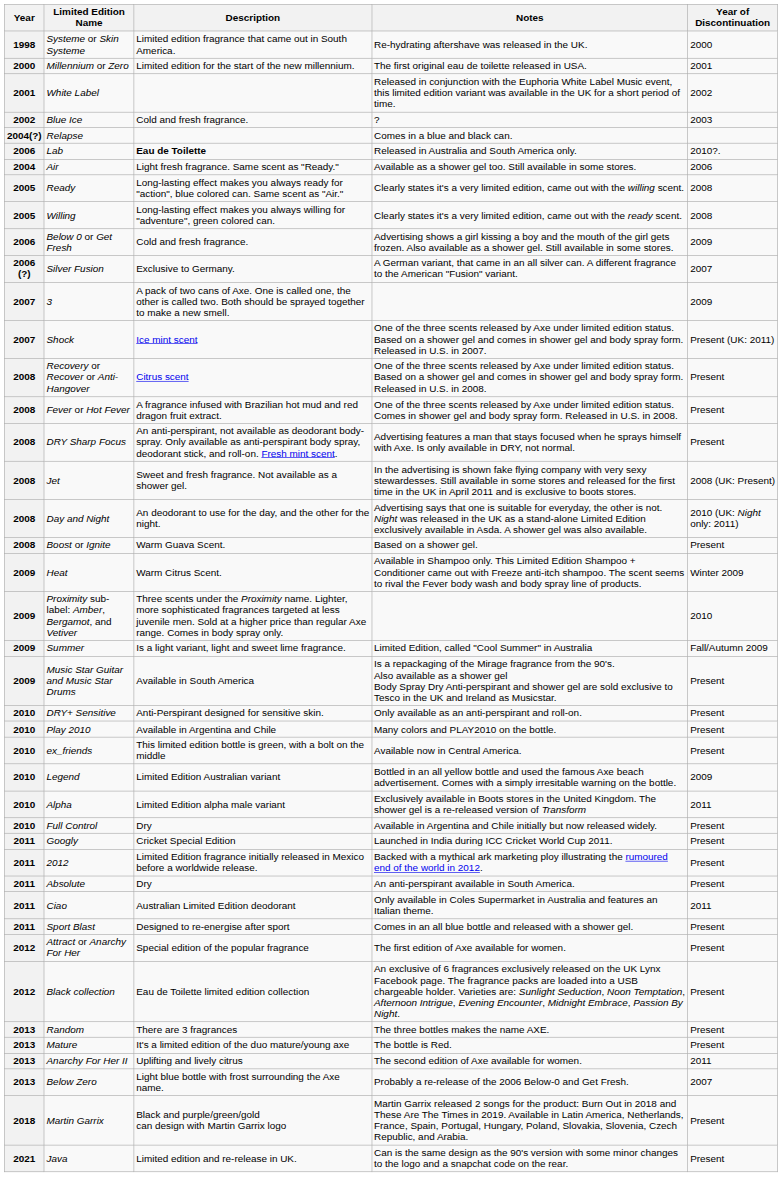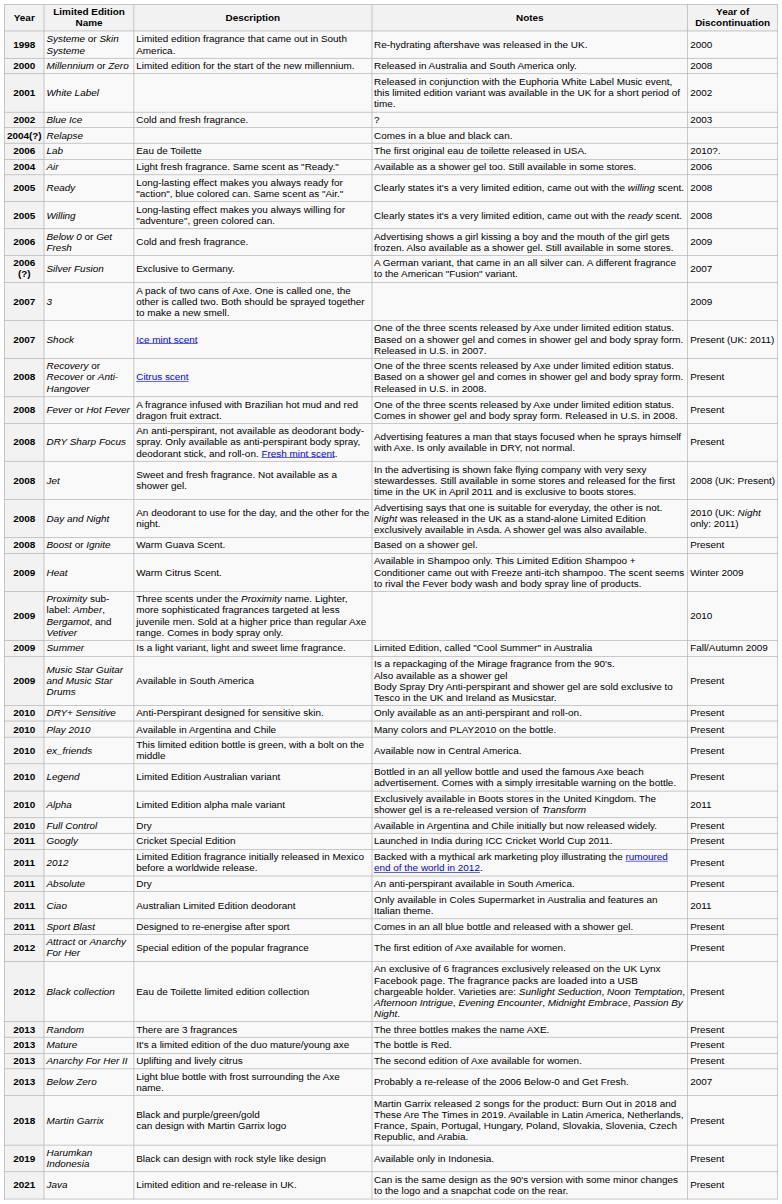 <table class="wikitable">
 <tr>
 <th>Year</th>
 <th>Limited Edition Name</th>
 <th>Description</th>
 <th>Notes</th>
 <th>Year of Discontinuation</th>
 </tr>
 <tr>
 <th>1998</th>
 <td><em>Systeme</em> or <em>Skin Systeme</em></td>
 <td>Limited edition fragrance that came out in South America.</td>
 <td>Re-hydrating aftershave was released in the UK.</td>
 <td>2000</td>
 </tr>
 <tr>
 <th>2000</th>
 <td><em>Millennium</em> or <em>Zero</em></td>
 <td>Limited edition for the start of the new millennium.</td>
-<td>The first original eau de toilette released in USA.</td>
-<td>2001</td>
+<td>Released in Australia and South America only.</td>
+<td>2008</td>
 </tr>
 <tr>
 <th>2001</th>
 <td><em>White Label</em></td>
 <td></td>
 <td>Released in conjunction with the Euphoria White Label Music event, this limited edition variant was available in the UK for a short period of time.</td>
 <td>2002</td>
 </tr>
 <tr>
 <th>2002</th>
 <td><em>Blue Ice</em></td>
 <td>Cold and fresh fragrance.</td>
 <td>?</td>
 <td>2003</td>
 </tr>
 <tr>
 <th>2004(?)</th>
 <td><em>Relapse</em></td>
 <td></td>
 <td>Comes in a blue and black can.</td>
 </tr>
 <tr>
 <th>2006</th>
 <td><em>Lab</em></td>
-<td><strong>Eau de Toilette</strong></td>
-<td>Released in Australia and South America only.</td>
+<td>Eau de Toilette</td>
+<td>The first original eau de toilette released in USA.</td>
 <td>2010?.</td>
 </tr>
 <tr>
 <th>2004</th>
 <td><em>Air</em></td>
 <td>Light fresh fragrance. Same scent as "Ready."</td>
 <td>Available as a shower gel too. Still available in some stores.</td>
 <td>2006</td>
 </tr>
 <tr>
 <th>2005</th>
 <td><em>Ready</em></td>
 <td>Long-lasting effect makes you always ready for "action", blue colored can. Same scent as "Air."</td>
 <td>Clearly states it's a very limited edition, came out with the <em>willing</em> scent.</td>
 <td>2008</td>
 </tr>
 <tr>
 <th>2005</th>
 <td><em>Willing</em></td>
 <td>Long-lasting effect makes you always willing for "adventure", green colored can.</td>
 <td>Clearly states it's a very limited edition, came out with the <em>ready</em> scent.</td>
 <td>2008</td>
 </tr>
 <tr>
 <th>2006</th>
 <td><em>Below 0</em> or <em>Get Fresh</em></td>
 <td>Cold and fresh fragrance.</td>
 <td>Advertising shows a girl kissing a boy and the mouth of the girl gets frozen. Also available as a shower gel. Still available in some stores.</td>
 <td>2009</td>
 </tr>
 <tr>
 <th>2006 (?)</th>
 <td><em>Silver Fusion</em></td>
 <td>Exclusive to Germany.</td>
 <td>A German variant, that came in an all silver can. A different fragrance to the American "Fusion" variant.</td>
 <td>2007</td>
 </tr>
 <tr>
 <th>2007</th>
 <td><em>3</em></td>
 <td>A pack of two cans of Axe. One is called one, the other is called two. Both should be sprayed together to make a new smell.</td>
 <td></td>
 <td>2009</td>
 </tr>
 <tr>
 <th>2007</th>
 <td><em>Shock</em></td>
 <td><a href='#'>Ice mint scent</a></td>
 <td>One of the three scents released by Axe under limited edition status. Based on a shower gel and comes in shower gel and body spray form. Released in U.S. in 2007.</td>
 <td>Present (UK: 2011)</td>
 </tr>
 <tr>
 <th>2008</th>
 <td><em>Recovery</em> or <em>Recover</em> or <em>Anti-Hangover</em></td>
 <td><a href='#'>Citrus scent</a></td>
 <td>One of the three scents released by Axe under limited edition status. Based on a shower gel and comes in shower gel and body spray form. Released in U.S. in 2008.</td>
 <td>Present</td>
 </tr>
 <tr>
 <th>2008</th>
 <td><em>Fever</em> or <em>Hot Fever</em></td>
 <td>A fragrance infused with Brazilian hot mud and red dragon fruit extract.</td>
 <td>One of the three scents released by Axe under limited edition status. Comes in shower gel and body spray form. Released in U.S. in 2008.</td>
 <td>Present</td>
 </tr>
 <tr>
 <th>2008</th>
 <td><em>DRY Sharp Focus</em></td>
 <td>An anti-perspirant, not available as deodorant body-spray. Only available as anti-perspirant body spray, deodorant stick, and roll-on. <a href='#'>Fresh mint scent</a>.</td>
 <td>Advertising features a man that stays focused when he sprays himself with Axe. Is only available in DRY, not normal.</td>
 <td>Present</td>
 </tr>
 <tr>
 <th>2008</th>
 <td><em>Jet</em></td>
 <td>Sweet and fresh fragrance. Not available as a shower gel.</td>
 <td>In the advertising is shown fake flying company with very sexy stewardesses. Still available in some stores and released for the first time in the UK in April 2011 and is exclusive to boots stores.</td>
 <td>2008 (UK: Present)</td>
 </tr>
 <tr>
 <th>2008</th>
 <td><em>Day and Night</em></td>
 <td>An deodorant to use for the day, and the other for the night.</td>
 <td>Advertising says that one is suitable for everyday, the other is not. <em>Night</em> was released in the UK as a stand-alone Limited Edition exclusively available in Asda. A shower gel was also available.</td>
 <td>2010 (UK: <em>Night</em> only: 2011)</td>
 </tr>
 <tr>
 <th>2008</th>
 <td><em>Boost</em> or <em>Ignite</em></td>
 <td>Warm Guava Scent.</td>
 <td>Based on a shower gel.</td>
 <td>Present</td>
 </tr>
 <tr>
 <th>2009</th>
 <td><em>Heat</em></td>
 <td>Warm Citrus Scent.</td>
 <td>Available in Shampoo only. This Limited Edition Shampoo + Conditioner came out with Freeze anti-itch shampoo. The scent seems to rival the Fever body wash and body spray line of products.</td>
 <td>Winter 2009</td>
 </tr>
 <tr>
 <th>2009</th>
 <td><em>Proximity</em> sub-label: <em>Amber</em>, <em>Bergamot</em>, and <em>Vetiver</em></td>
 <td>Three scents under the <em>Proximity</em> name. Lighter, more sophisticated fragrances targeted at less juvenile men. Sold at a higher price than regular Axe range. Comes in body spray only.</td>
 <td></td>
 <td>2010</td>
 </tr>
 <tr>
 <th>2009</th>
 <td><em>Summer</em></td>
 <td>Is a light variant, light and sweet lime fragrance.</td>
 <td>Limited Edition, called "Cool Summer" in Australia</td>
 <td>Fall/Autumn 2009</td>
 </tr>
 <tr>
 <th>2009</th>
 <td><em>Music Star Guitar and Music Star Drums</em></td>
 <td>Available in South America</td>
 <td>Is a repackaging of the Mirage fragrance from the 90's.<br>Also available as a shower gel<br>Body Spray Dry Anti-perspirant and shower gel are sold exclusive to Tesco in the UK and Ireland as Musicstar.</td>
 <td>Present</td>
 </tr>
 <tr>
 <th>2010</th>
 <td><em>DRY+ Sensitive</em></td>
 <td>Anti-Perspirant designed for sensitive skin.</td>
 <td>Only available as an anti-perspirant and roll-on.</td>
 <td>Present</td>
 </tr>
 <tr>
 <th>2010</th>
 <td><em>Play 2010</em></td>
 <td>Available in Argentina and Chile</td>
 <td>Many colors and PLAY2010 on the bottle.</td>
 <td>Present</td>
 </tr>
 <tr>
 <th>2010</th>
 <td><em>ex_friends</em></td>
 <td>This limited edition bottle is green, with a bolt on the middle</td>
 <td>Available now in Central America.</td>
 <td>Present</td>
 </tr>
 <tr>
 <th>2010</th>
 <td><em>Legend</em></td>
 <td>Limited Edition Australian variant</td>
 <td>Bottled in an all yellow bottle and used the famous Axe beach advertisement. Comes with a simply irresitable warning on the bottle.</td>
-<td>2009</td>
+<td>Present</td>
 </tr>
 <tr>
 <th>2010</th>
 <td><em>Alpha</em></td>
 <td>Limited Edition alpha male variant</td>
 <td>Exclusively available in Boots stores in the United Kingdom. The shower gel is a re-released version of <em>Transform</em></td>
 <td>2011</td>
 </tr>
 <tr>
 <th>2010</th>
 <td><em>Full Control</em></td>
 <td>Dry</td>
 <td>Available in Argentina and Chile initially but now released widely.</td>
 <td>Present</td>
 </tr>
 <tr>
 <th>2011</th>
 <td><em>Googly</em></td>
 <td>Cricket Special Edition</td>
 <td>Launched in India during ICC Cricket World Cup 2011.</td>
 <td>Present</td>
 </tr>
 <tr>
 <th>2011</th>
 <td><em>2012</em></td>
 <td>Limited Edition fragrance initially released in Mexico before a worldwide release.</td>
 <td>Backed with a mythical ark marketing ploy illustrating the <a href='#'>rumoured end of the world in 2012</a>.</td>
 <td>Present</td>
 </tr>
 <tr>
 <th>2011</th>
 <td><em>Absolute</em></td>
 <td>Dry</td>
 <td>An anti-perspirant available in South America.</td>
 <td>Present</td>
 </tr>
 <tr>
 <th>2011</th>
 <td><em>Ciao</em></td>
 <td>Australian Limited Edition deodorant</td>
 <td>Only available in Coles Supermarket in Australia and features an Italian theme.</td>
 <td>2011</td>
 </tr>
 <tr>
 <th>2011</th>
 <td><em>Sport Blast</em></td>
 <td>Designed to re-energise after sport</td>
 <td>Comes in an all blue bottle and released with a shower gel.</td>
 <td>Present</td>
 </tr>
 <tr>
 <th>2012</th>
 <td><em>Attract</em> or <em>Anarchy For Her</em></td>
 <td>Special edition of the popular fragrance</td>
 <td>The first edition of Axe available for women.</td>
 <td>Present</td>
 </tr>
 <tr>
 <th>2012</th>
 <td><em>Black collection</em></td>
 <td>Eau de Toilette limited edition collection</td>
 <td>An exclusive of 6 fragrances exclusively released on the UK Lynx Facebook page. The fragrance packs are loaded into a USB chargeable holder. Varieties are: <em>Sunlight Seduction</em>, <em>Noon Temptation</em>, <em>Afternoon Intrigue</em>, <em>Evening Encounter</em>, <em>Midnight Embrace</em>, <em>Passion By Night</em>.</td>
 <td>Present</td>
 </tr>
 <tr>
 <th>2013</th>
 <td><em>Random</em></td>
 <td>There are 3 fragrances</td>
 <td>The three bottles makes the name AXE.</td>
 <td>Present</td>
 </tr>
 <tr>
 <th>2013</th>
 <td><em>Mature</em></td>
 <td>It's a limited edition of the duo mature/young axe</td>
 <td>The bottle is Red.</td>
 <td>Present</td>
 </tr>
 <tr>
 <th>2013</th>
 <td><em>Anarchy For Her II</em></td>
 <td>Uplifting and lively citrus</td>
 <td>The second edition of Axe available for women.</td>
-<td>2011</td>
+<td>Present</td>
 </tr>
 <tr>
 <th>2013</th>
 <td><em>Below Zero</em></td>
 <td>Light blue bottle with frost surrounding the Axe name.</td>
 <td>Probably a re-release of the 2006 Below-0 and Get Fresh.</td>
 <td>2007</td>
 </tr>
 <tr>
 <th>2018</th>
 <td><em>Martin Garrix</em></td>
 <td>Black and purple/green/gold<br>can design with Martin Garrix logo</td>
 <td>Martin Garrix released 2 songs for the product: Burn Out in 2018 and These Are The Times in 2019. Available in Latin America, Netherlands, France, Spain, Portugal, Hungary, Poland, Slovakia, Slovenia, Czech Republic, and Arabia.</td>
 <td>Present</td>
 </tr>
 <tr>
+<th>2019</th>
+<td><em>Harumkan Indonesia</em></td>
+<td>Black can design with rock style like design</td>
+<td>Available only in Indonesia.</td>
+<td>Present</td>
+</tr>
+<tr>
 <th>2021</th>
 <td><em>Java</em></td>
 <td>Limited edition and re-release in UK.</td>
 <td>Can is the same design as the 90's version with some minor changes to the logo and a snapchat code on the rear.</td>
 <td>Present</td>
 </tr>
 </table>
